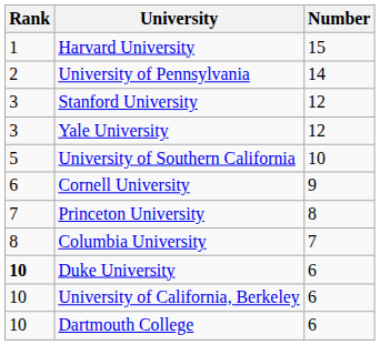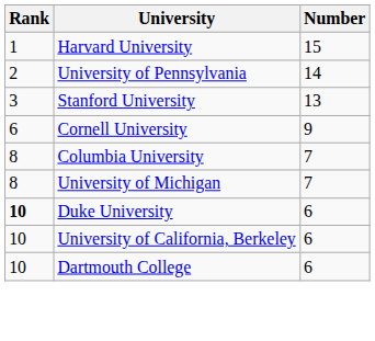 <table class="wikitable">
 <tr>
 <th>Rank</th>
 <th>University</th>
 <th>Number</th>
 </tr>
 <tr>
 <td>1</td>
 <td> <a href='#'>Harvard University</a></td>
 <td>15</td>
 </tr>
 <tr>
 <td>2</td>
 <td> <a href='#'>University of Pennsylvania</a></td>
 <td>14</td>
 </tr>
 <tr>
 <td>3</td>
 <td> <a href='#'>Stanford University</a></td>
-<td>12</td>
-</tr>
-<tr>
-<td>3</td>
-<td> <a href='#'>Yale University</a></td>
-<td>12</td>
-</tr>
-<tr>
-<td>5</td>
-<td> <a href='#'>University of Southern California</a></td>
-<td>10</td>
+<td>13</td>
 </tr>
 <tr>
 <td>6</td>
 <td> <a href='#'>Cornell University</a></td>
 <td>9</td>
 </tr>
 <tr>
+<td>8</td>
+<td> <a href='#'>Columbia University</a></td>
 <td>7</td>
-<td> <a href='#'>Princeton University</a></td>
-<td>8</td>
 </tr>
 <tr>
 <td>8</td>
-<td> <a href='#'>Columbia University</a></td>
+<td> <a href='#'>University of Michigan</a></td>
 <td>7</td>
 </tr>
 <tr>
 <td><strong>10</strong></td>
 <td> <a href='#'>Duke University</a></td>
 <td>6</td>
 </tr>
 <tr>
 <td>10</td>
 <td> <a href='#'>University of California, Berkeley</a></td>
 <td>6</td>
 </tr>
 <tr>
 <td>10</td>
 <td> <a href='#'>Dartmouth College</a></td>
 <td>6</td>
 </tr>
 </table>
